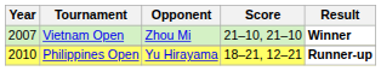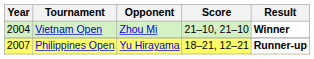 <table class="sortable wikitable" style="font-size: 90%;">
 <tr>
 <th>Year</th>
 <th>Tournament</th>
 <th>Opponent</th>
 <th>Score</th>
 <th>Result</th>
 </tr>
 <tr style="background:#D4F1C5">
-<td align="center">2007</td>
+<td align="center">2004</td>
 <td align="left"><a href='#'>Vietnam Open</a></td>
 <td align="left"> <a href='#'>Zhou Mi</a></td>
 <td align="left">21–10, 21–10</td>
 <td style="text-align:left; background:white"> <strong>Winner</strong></td>
 </tr>
 <tr>
 </tr>
 <tr style="background:#FFFF67">
-<td align="center">2010</td>
+<td align="center">2007</td>
 <td align="left"><a href='#'>Philippines Open</a></td>
 <td align="left"> <a href='#'>Yu Hirayama</a></td>
 <td align="left">18–21, 12–21</td>
 <td style="text-align:left; background:white"> <strong>Runner-up</strong></td>
 </tr>
 </table>
